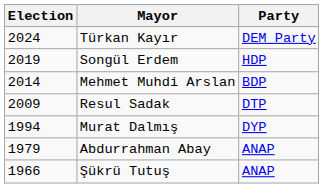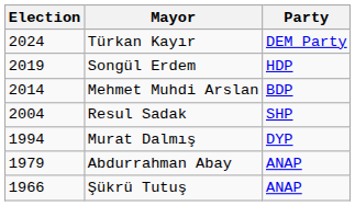 <table class="wikitable">
 <tr>
 <th>Election</th>
 <th>Mayor</th>
 <th>Party</th>
 </tr>
 <tr>
 <td>2024</td>
 <td>Türkan Kayır</td>
 <td><a href='#'>DEM Party</a></td>
 </tr>
 <tr>
 <td>2019</td>
 <td>Songül Erdem</td>
 <td><a href='#'>HDP</a></td>
 </tr>
 <tr>
 <td>2014</td>
 <td>Mehmet Muhdi Arslan</td>
 <td><a href='#'>BDP</a></td>
 </tr>
 <tr>
-<td>2009</td>
+<td>2004</td>
 <td>Resul Sadak</td>
-<td><a href='#'>DTP</a></td>
+<td><a href='#'>SHP</a></td>
 </tr>
 <tr>
 <td>1994</td>
 <td>Murat Dalmış</td>
 <td><a href='#'>DYP</a></td>
 </tr>
 <tr>
 <td>1979</td>
 <td>Abdurrahman Abay</td>
 <td><a href='#'>ANAP</a></td>
 </tr>
 <tr>
 <td>1966</td>
 <td>Şükrü Tutuş</td>
 <td><a href='#'>ANAP</a></td>
 </tr>
 </table>
